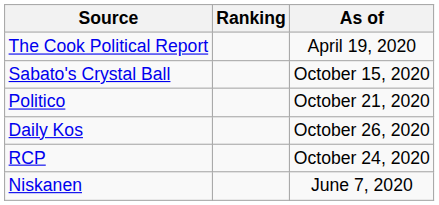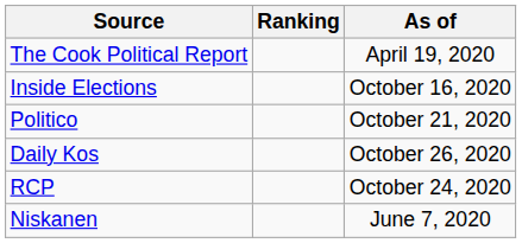 <table class="wikitable" style="text-align:center">
 <tr>
 <th>Source</th>
 <th>Ranking</th>
 <th>As of</th>
 </tr>
 <tr>
 <td align=left><a href='#'>The Cook Political Report</a></td>
 <td></td>
 <td>April 19, 2020</td>
 </tr>
 <tr>
-<td align=left><a href='#'>Sabato's Crystal Ball</a></td>
+<td align=left><a href='#'>Inside Elections</a></td>
 <td></td>
-<td>October 15, 2020</td>
+<td>October 16, 2020</td>
 </tr>
 <tr>
 <td align="left"><a href='#'>Politico</a></td>
 <td></td>
 <td>October 21, 2020</td>
 </tr>
 <tr>
 <td align="left"><a href='#'>Daily Kos</a></td>
 <td></td>
 <td>October 26, 2020</td>
 </tr>
 <tr>
 <td align="left"><a href='#'>RCP</a></td>
 <td></td>
 <td>October 24, 2020</td>
 </tr>
 <tr>
 <td align="left"><a href='#'>Niskanen</a></td>
 <td></td>
 <td>June 7, 2020</td>
 </tr>
 </table>
